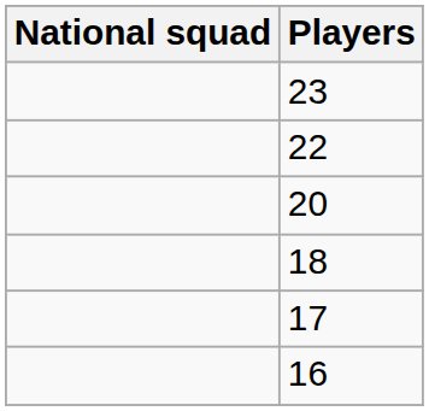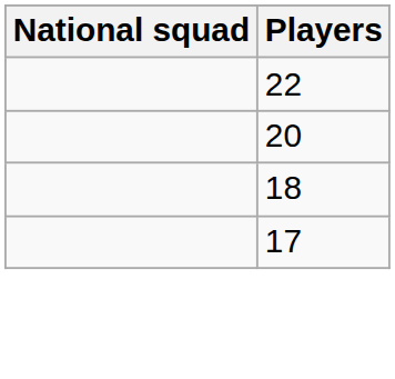 <table class="wikitable sortable">
 <tr>
 <th>National squad</th>
 <th>Players</th>
-</tr>
-<tr>
-<td></td>
-<td>23</td>
 </tr>
 <tr>
 <td></td>
 <td>22</td>
 </tr>
 <tr>
 <td></td>
 <td>20</td>
 </tr>
 <tr>
 <td></td>
 <td>18</td>
 </tr>
 <tr>
 <td></td>
 <td>17</td>
 </tr>
-<tr>
-<td></td>
-<td>16</td>
-</tr>
 </table>
